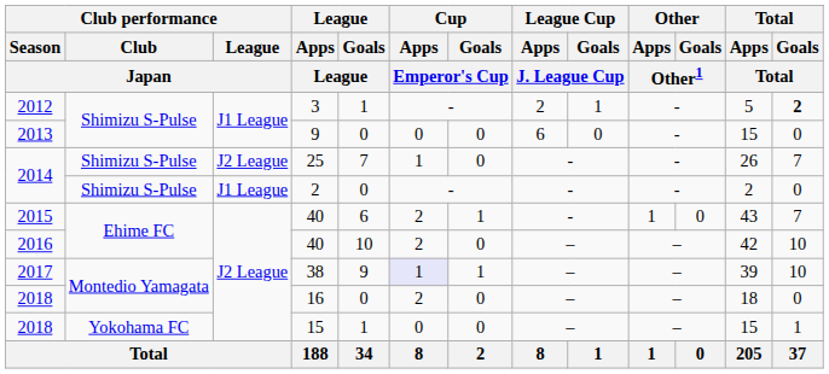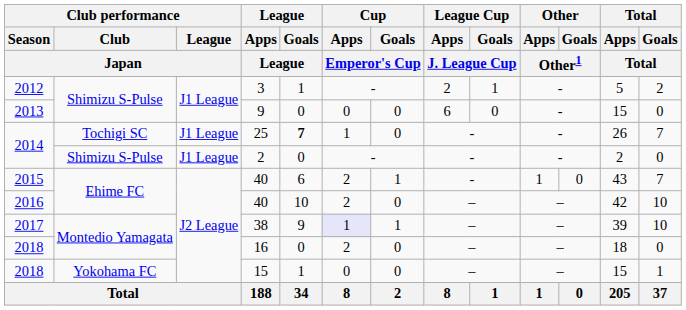 <table class="wikitable" style="text-align:center;">
 <tr>
 <th colspan=3>Club performance</th>
 <th colspan=2>League</th>
 <th colspan=2>Cup</th>
 <th colspan=2>League Cup</th>
 <th colspan=2>Other</th>
 <th colspan=2>Total</th>
 </tr>
 <tr>
 <th>Season</th>
 <th>Club</th>
 <th>League</th>
 <th>Apps</th>
 <th>Goals</th>
 <th>Apps</th>
 <th>Goals</th>
 <th>Apps</th>
 <th>Goals</th>
 <th>Apps</th>
 <th>Goals</th>
 <th>Apps</th>
 <th>Goals</th>
 </tr>
 <tr>
 <th colspan=3>Japan</th>
 <th colspan=2>League</th>
 <th colspan=2><a href='#'>Emperor's Cup</a></th>
 <th colspan=2><a href='#'>J. League Cup</a></th>
 <th colspan=2>Other<sup><a href='#'>1</a></sup></th>
 <th colspan=2>Total</th>
 </tr>
 <tr>
 <td><a href='#'>2012</a></td>
 <td rowspan="2"><a href='#'>Shimizu S-Pulse</a></td>
 <td rowspan="2"><a href='#'>J1 League</a></td>
 <td>3</td>
 <td>1</td>
 <td colspan="2">-</td>
 <td>2</td>
 <td>1</td>
 <td colspan="2">-</td>
 <td>5</td>
-<td><strong>2</strong></td>
+<td>2</td>
 </tr>
 <tr>
 <td><a href='#'>2013</a></td>
 <td>9</td>
 <td>0</td>
 <td>0</td>
 <td>0</td>
 <td>6</td>
 <td>0</td>
 <td colspan="2">-</td>
 <td>15</td>
 <td>0</td>
 </tr>
 <tr>
 <td rowspan="2"><a href='#'>2014</a></td>
-<td><a href='#'>Shimizu S-Pulse</a></td>
-<td><a href='#'>J2 League</a></td>
+<td><a href='#'>Tochigi SC</a></td>
+<td><a href='#'>J1 League</a></td>
 <td>25</td>
-<td>7</td>
+<td><strong>7</strong></td>
 <td>1</td>
 <td>0</td>
 <td colspan="2">-</td>
 <td colspan="2">-</td>
 <td>26</td>
 <td>7</td>
 </tr>
 <tr>
 <td><a href='#'>Shimizu S-Pulse</a></td>
 <td><a href='#'>J1 League</a></td>
 <td>2</td>
 <td>0</td>
 <td colspan="2">-</td>
 <td colspan="2">-</td>
 <td colspan="2">-</td>
 <td>2</td>
 <td>0</td>
 </tr>
 <tr>
 <td><a href='#'>2015</a></td>
 <td rowspan="2"><a href='#'>Ehime FC</a></td>
 <td rowspan="5"><a href='#'>J2 League</a></td>
 <td>40</td>
 <td>6</td>
 <td>2</td>
 <td>1</td>
 <td colspan="2">-</td>
 <td>1</td>
 <td>0</td>
 <td>43</td>
 <td>7</td>
 </tr>
 <tr>
 <td><a href='#'>2016</a></td>
 <td>40</td>
 <td>10</td>
 <td>2</td>
 <td>0</td>
 <td colspan="2">–</td>
 <td colspan="2">–</td>
 <td>42</td>
 <td>10</td>
 </tr>
 <tr>
 <td><a href='#'>2017</a></td>
 <td rowspan="2"><a href='#'>Montedio Yamagata</a></td>
 <td>38</td>
 <td>9</td>
 <td style="background: lavender;">1</td>
 <td>1</td>
 <td colspan="2">–</td>
 <td colspan="2">–</td>
 <td>39</td>
 <td>10</td>
 </tr>
 <tr>
 <td><a href='#'>2018</a></td>
 <td>16</td>
 <td>0</td>
 <td>2</td>
 <td>0</td>
 <td colspan="2">–</td>
 <td colspan="2">–</td>
 <td>18</td>
 <td>0</td>
 </tr>
 <tr>
 <td><a href='#'>2018</a></td>
 <td rowspan=1><a href='#'>Yokohama FC</a></td>
 <td>15</td>
 <td>1</td>
 <td>0</td>
 <td>0</td>
 <td colspan="2">–</td>
 <td colspan="2">–</td>
 <td>15</td>
 <td>1</td>
 </tr>
 <tr>
 <th colspan=3>Total</th>
 <th>188</th>
 <th>34</th>
 <th>8</th>
 <th>2</th>
 <th>8</th>
 <th>1</th>
 <th>1</th>
 <th>0</th>
 <th>205</th>
 <th>37</th>
 </tr>
 </table>
